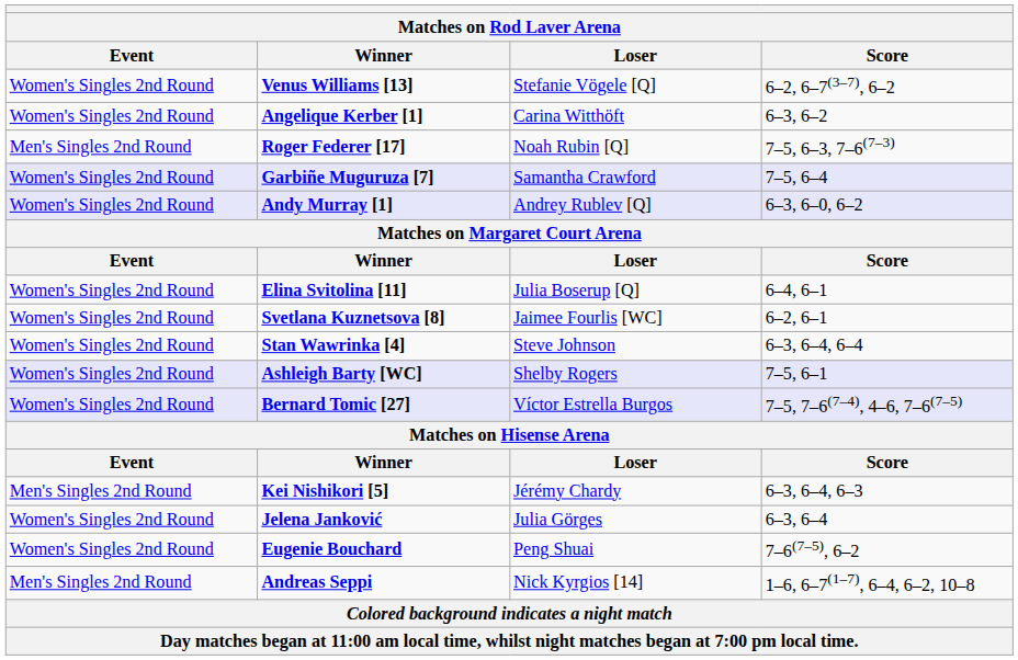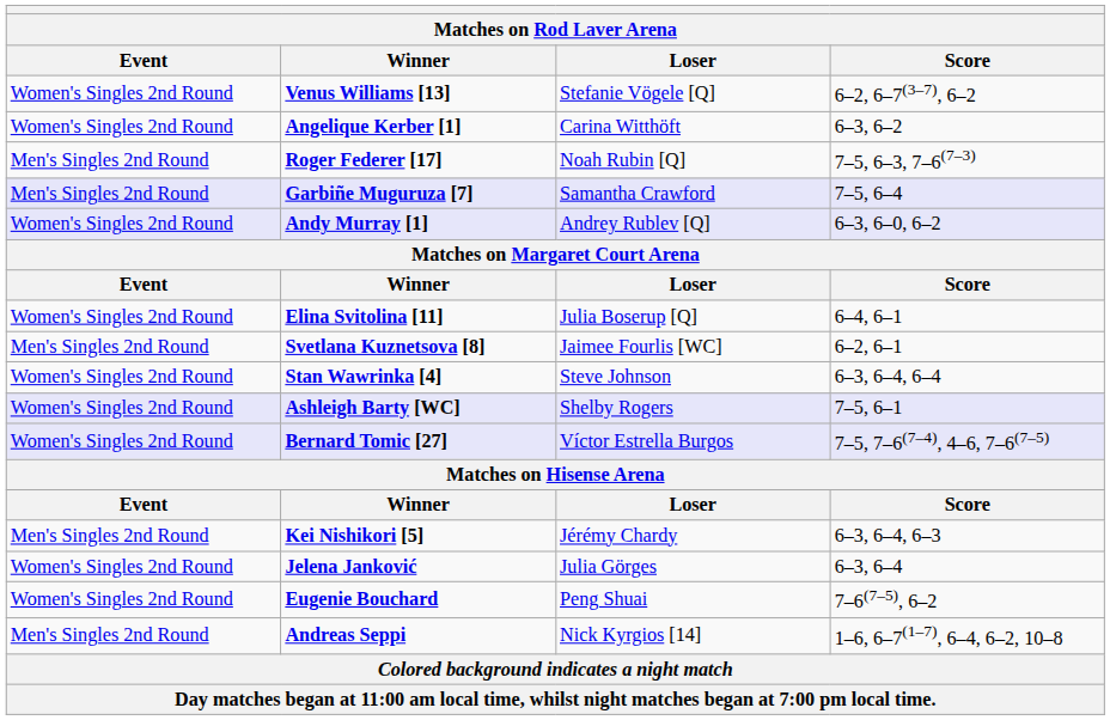 <table class="wikitable collapsible uncollapsed" style="margin:1em auto;">
 <tr>
 <th colspan=4></th>
 </tr>
 <tr>
 <th colspan=4><strong>Matches on <a href='#'>Rod Laver Arena</a></strong></th>
 </tr>
 <tr>
 <th style="width:220px;">Event</th>
 <th style="width:220px;">Winner</th>
 <th style="width:220px;">Loser</th>
 <th style="width:220px;">Score</th>
 </tr>
 <tr>
 <td><a href='#'>Women's Singles 2nd Round</a></td>
 <td><strong> <a href='#'>Venus Williams</a> [13]</strong></td>
 <td> <a href='#'>Stefanie Vögele</a> [Q]</td>
 <td>6–2, 6–7<sup>(3–7)</sup>, 6–2</td>
 </tr>
 <tr>
 <td><a href='#'>Women's Singles 2nd Round</a></td>
 <td><strong> <a href='#'>Angelique Kerber</a> [1]</strong></td>
 <td> <a href='#'>Carina Witthöft</a></td>
 <td>6–3, 6–2</td>
 </tr>
 <tr>
 <td><a href='#'>Men's Singles 2nd Round</a></td>
 <td><strong> <a href='#'>Roger Federer</a> [17]</strong></td>
 <td> <a href='#'>Noah Rubin</a> [Q]</td>
 <td>7–5, 6–3, 7–6<sup>(7–3)</sup></td>
 </tr>
 <tr bgcolor=lavender>
-<td><a href='#'>Women's Singles 2nd Round</a></td>
+<td><a href='#'>Men's Singles 2nd Round</a></td>
 <td><strong> <a href='#'>Garbiñe Muguruza</a> [7]</strong></td>
 <td> <a href='#'>Samantha Crawford</a></td>
 <td>7–5, 6–4</td>
 </tr>
 <tr bgcolor=lavender>
 <td><a href='#'>Women's Singles 2nd Round</a></td>
 <td><strong> <a href='#'>Andy Murray</a> [1]</strong></td>
 <td> <a href='#'>Andrey Rublev</a> [Q]</td>
 <td>6–3, 6–0, 6–2</td>
 </tr>
 <tr>
 <th colspan=4><strong>Matches on <a href='#'>Margaret Court Arena</a></strong></th>
 </tr>
 <tr>
 <th style="width:220px;">Event</th>
 <th style="width:220px;">Winner</th>
 <th style="width:220px;">Loser</th>
 <th style="width:220px;">Score</th>
 </tr>
 <tr>
 <td><a href='#'>Women's Singles 2nd Round</a></td>
 <td><strong> <a href='#'>Elina Svitolina</a> [11]</strong></td>
 <td> <a href='#'>Julia Boserup</a> [Q]</td>
 <td>6–4, 6–1</td>
 </tr>
 <tr>
-<td><a href='#'>Women's Singles 2nd Round</a></td>
+<td><a href='#'>Men's Singles 2nd Round</a></td>
 <td><strong> <a href='#'>Svetlana Kuznetsova</a> [8]</strong></td>
 <td> <a href='#'>Jaimee Fourlis</a> [WC]</td>
 <td>6–2, 6–1</td>
 </tr>
 <tr>
 <td><a href='#'>Women's Singles 2nd Round</a></td>
 <td><strong> <a href='#'>Stan Wawrinka</a> [4]</strong></td>
 <td> <a href='#'>Steve Johnson</a></td>
 <td>6–3, 6–4, 6–4</td>
 </tr>
 <tr bgcolor=lavender>
 <td><a href='#'>Women's Singles 2nd Round</a></td>
 <td><strong> <a href='#'>Ashleigh Barty</a> [WC]</strong></td>
 <td> <a href='#'>Shelby Rogers</a></td>
 <td>7–5, 6–1</td>
 </tr>
 <tr bgcolor=lavender>
 <td><a href='#'>Women's Singles 2nd Round</a></td>
 <td><strong> <a href='#'>Bernard Tomic</a> [27]</strong></td>
 <td> <a href='#'>Víctor Estrella Burgos</a></td>
 <td>7–5, 7–6<sup>(7–4)</sup>, 4–6, 7–6<sup>(7–5)</sup></td>
 </tr>
 <tr>
 <th colspan=4><strong>Matches on <a href='#'>Hisense Arena</a></strong></th>
 </tr>
 <tr>
 <th style="width:220px;">Event</th>
 <th style="width:220px;">Winner</th>
 <th style="width:220px;">Loser</th>
 <th style="width:220px;">Score</th>
 </tr>
 <tr>
 <td><a href='#'>Men's Singles 2nd Round</a></td>
 <td><strong> <a href='#'>Kei Nishikori</a> [5]</strong></td>
 <td> <a href='#'>Jérémy Chardy</a></td>
 <td>6–3, 6–4, 6–3</td>
 </tr>
 <tr>
 <td><a href='#'>Women's Singles 2nd Round</a></td>
 <td><strong> <a href='#'>Jelena Janković</a></strong></td>
 <td> <a href='#'>Julia Görges</a></td>
 <td>6–3, 6–4</td>
 </tr>
 <tr>
 <td><a href='#'>Women's Singles 2nd Round</a></td>
 <td><strong> <a href='#'>Eugenie Bouchard</a></strong></td>
 <td> <a href='#'>Peng Shuai</a></td>
 <td>7–6<sup>(7–5)</sup>, 6–2</td>
 </tr>
 <tr>
 <td><a href='#'>Men's Singles 2nd Round</a></td>
 <td><strong> <a href='#'>Andreas Seppi</a></strong></td>
 <td> <a href='#'>Nick Kyrgios</a> [14]</td>
 <td>1–6, 6–7<sup>(1–7)</sup>, 6–4, 6–2, 10–8</td>
 </tr>
 <tr>
 <th colspan=4><em>Colored background indicates a night match</em></th>
 </tr>
 <tr>
 <th colspan=4>Day matches began at 11:00 am local time, whilst night matches began at 7:00 pm local time.</th>
 </tr>
 </table>
